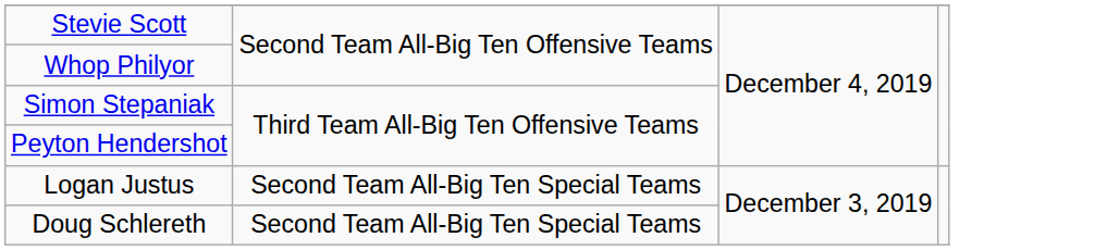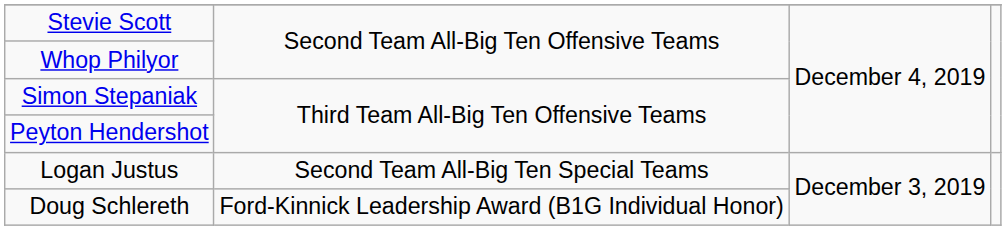 <table class="wikitable sortable sortable" style="text-align: center">
 <tr align=center>
 </tr>
 <tr>
 <td><a href='#'>Stevie Scott</a></td>
 <td rowspan="2">Second Team All-Big Ten Offensive Teams</td>
 <td rowspan="4">December 4, 2019</td>
 <td rowspan="4"></td>
 </tr>
 <tr>
 <td><a href='#'>Whop Philyor</a></td>
 </tr>
 <tr>
 <td><a href='#'>Simon Stepaniak</a></td>
 <td rowspan="2">Third Team All-Big Ten Offensive Teams</td>
 </tr>
 <tr>
 <td><a href='#'>Peyton Hendershot</a></td>
 </tr>
 <tr>
 <td>Logan Justus</td>
 <td>Second Team All-Big Ten Special Teams</td>
 <td rowspan="2">December 3, 2019</td>
 <td rowspan="2"></td>
 </tr>
 <tr>
 <td>Doug Schlereth</td>
-<td>Second Team All-Big Ten Special Teams</td>
+<td>Ford-Kinnick Leadership Award (B1G Individual Honor)</td>
 </tr>
 </table>
